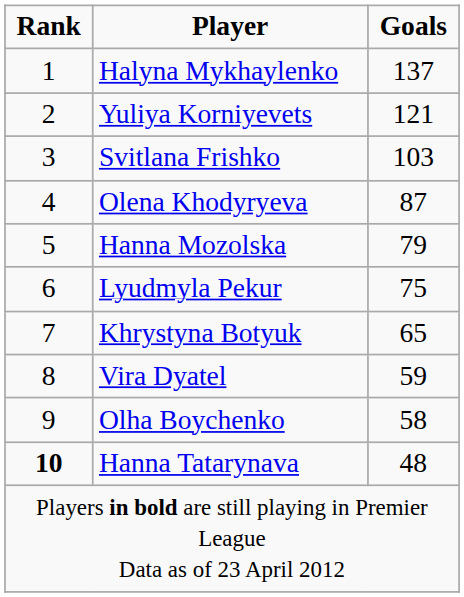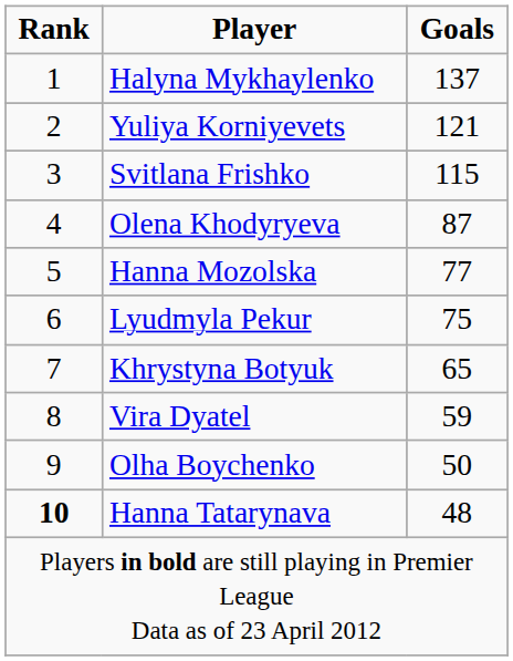 <table class="wikitable" style="text-align:center;margin-left:1em;float:right;width:30%;">
 <tr>
 <td align="center"><strong>Rank</strong></td>
 <td align="center"><strong>Player</strong></td>
 <td align="center"><strong>Goals</strong></td>
 </tr>
 <tr>
 <td>1</td>
 <td style="text-align:left;"> <a href='#'>Halyna Mykhaylenko</a></td>
 <td align="center">137</td>
 </tr>
 <tr>
 <td>2</td>
 <td style="text-align:left;"> <a href='#'>Yuliya Korniyevets</a></td>
 <td align="center">121</td>
 </tr>
 <tr>
 <td>3</td>
 <td style="text-align:left;"> <a href='#'>Svitlana Frishko</a></td>
-<td align="center">103</td>
+<td align="center">115</td>
 </tr>
 <tr>
 <td>4</td>
 <td style="text-align:left;"> <a href='#'>Olena Khodyryeva</a></td>
 <td align="center">87</td>
 </tr>
 <tr>
 <td>5</td>
 <td style="text-align:left;"> <a href='#'>Hanna Mozolska</a></td>
-<td align="center">79</td>
+<td align="center">77</td>
 </tr>
 <tr>
 <td>6</td>
 <td style="text-align:left;"> <a href='#'>Lyudmyla Pekur</a></td>
 <td align="center">75</td>
 </tr>
 <tr>
 <td>7</td>
 <td style="text-align:left;"> <a href='#'>Khrystyna Botyuk</a></td>
 <td align="center">65</td>
 </tr>
 <tr>
 <td>8</td>
 <td style="text-align:left;"> <a href='#'>Vira Dyatel</a></td>
 <td align="center">59</td>
 </tr>
 <tr>
 <td>9</td>
 <td style="text-align:left;"> <a href='#'>Olha Boychenko</a></td>
-<td align="center">58</td>
+<td align="center">50</td>
 </tr>
 <tr>
 <td><strong>10</strong></td>
 <td style="text-align:left;"> <a href='#'>Hanna Tatarynava</a></td>
 <td align="center">48</td>
 </tr>
 <tr>
 <td colspan="4"><small>Players <strong>in bold</strong> are still playing in Premier League</small><br><small>Data as of 23 April 2012</small></td>
 </tr>
 </table>
